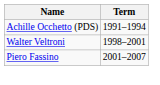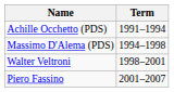 <table class="wikitable">
 <tr>
 <th>Name</th>
 <th>Term</th>
 </tr>
 <tr>
 <td><a href='#'>Achille Occhetto</a> (PDS)</td>
 <td>1991–1994</td>
 </tr>
 <tr>
+<td><a href='#'>Massimo D'Alema</a> (PDS)</td>
+<td>1994–1998</td>
+</tr>
+<tr>
 <td><a href='#'>Walter Veltroni</a></td>
 <td>1998–2001</td>
 </tr>
 <tr>
 <td><a href='#'>Piero Fassino</a></td>
 <td>2001–2007</td>
 </tr>
 </table>
